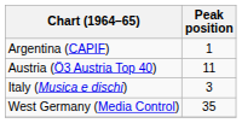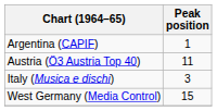 <table class="wikitable sortable">
 <tr>
 <th align="left">Chart (1964–65)</th>
 <th align="left">Peak<br>position</th>
 </tr>
 <tr>
 <td align="left">Argentina (<a href='#'>CAPIF</a>)</td>
 <td align="center">1</td>
 </tr>
 <tr>
 <td align="left">Austria (<a href='#'>Ö3 Austria Top 40</a>)</td>
 <td align="center">11</td>
 </tr>
 <tr>
 <td align="left">Italy (<em><a href='#'>Musica e dischi</a></em>)</td>
 <td align="center">3</td>
 </tr>
 <tr>
 <td align="left">West Germany (<a href='#'>Media Control</a>)</td>
-<td align="center">35</td>
+<td align="center">15</td>
 </tr>
 <tr>
 </tr>
 </table>
